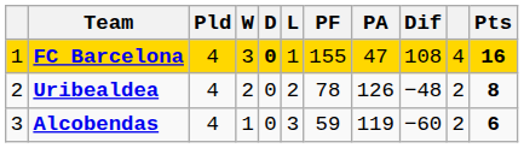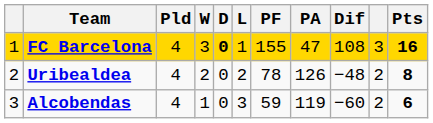 <table class="wikitable sortable" style="text-align: center;">
 <tr>
 <th align="center"></th>
 <th align="center">Team</th>
 <th align="center">Pld</th>
 <th align="center">W</th>
 <th align="center">D</th>
 <th align="center">L</th>
 <th align="center">PF</th>
 <th align="center">PA</th>
 <th align="center">Dif</th>
 <th align="center"></th>
 <th align="center">Pts</th>
 </tr>
 <tr style="background:#FFD700;">
 <td>1</td>
 <td align="left"><strong><a href='#'>FC Barcelona</a></strong></td>
 <td>4</td>
 <td>3</td>
 <td><strong>0</strong></td>
 <td>1</td>
 <td>155</td>
 <td>47</td>
 <td>108</td>
-<td>4</td>
+<td>3</td>
 <td><strong>16</strong></td>
 </tr>
 <tr>
 <td>2</td>
 <td align="left"><strong><a href='#'>Uribealdea</a></strong></td>
 <td>4</td>
 <td>2</td>
 <td>0</td>
 <td>2</td>
 <td>78</td>
 <td>126</td>
 <td>−48</td>
 <td>2</td>
 <td><strong>8</strong></td>
 </tr>
 <tr>
 <td>3</td>
 <td align="left"><strong><a href='#'>Alcobendas</a></strong></td>
 <td>4</td>
 <td>1</td>
 <td>0</td>
 <td>3</td>
 <td>59</td>
 <td>119</td>
 <td>−60</td>
 <td>2</td>
 <td><strong>6</strong></td>
 </tr>
 </table>
